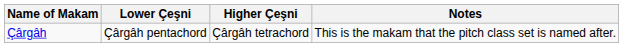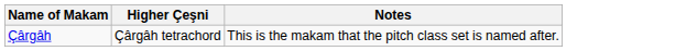 <table class="wikitable">
 <tr>
 <th>Name of Makam</th>
-<th>Lower Çeşni</th>
 <th>Higher Çeşni</th>
 <th>Notes</th>
 </tr>
 <tr>
 <td><a href='#'>Çârgâh</a></td>
-<td>Çârgâh pentachord</td>
 <td>Çârgâh tetrachord</td>
 <td>This is the makam that the pitch class set is named after.</td>
 </tr>
 </table>
